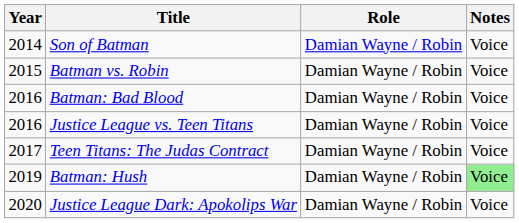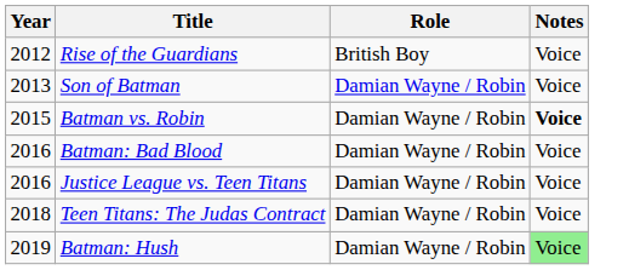 <table class="wikitable sortable">
 <tr>
 <th>Year</th>
 <th>Title</th>
 <th>Role</th>
 <th class="unsortable">Notes</th>
 </tr>
 <tr>
-<td>2014</td>
+<td>2012</td>
+<td><em><a href='#'>Rise of the Guardians</a></em></td>
+<td>British Boy</td>
+<td>Voice</td>
+</tr>
+<tr>
+<td>2013</td>
 <td><em><a href='#'>Son of Batman</a></em></td>
 <td><a href='#'>Damian Wayne / Robin</a></td>
 <td>Voice</td>
 </tr>
 <tr>
 <td>2015</td>
 <td><em><a href='#'>Batman vs. Robin</a></em></td>
 <td>Damian Wayne / Robin</td>
-<td>Voice</td>
+<td><strong>Voice</strong></td>
 </tr>
 <tr>
 <td>2016</td>
 <td><em><a href='#'>Batman: Bad Blood</a></em></td>
 <td>Damian Wayne / Robin</td>
 <td>Voice</td>
 </tr>
 <tr>
 <td>2016</td>
 <td><em><a href='#'>Justice League vs. Teen Titans</a></em></td>
 <td>Damian Wayne / Robin</td>
 <td>Voice</td>
 </tr>
 <tr>
-<td>2017</td>
+<td>2018</td>
 <td><em><a href='#'>Teen Titans: The Judas Contract</a></em></td>
 <td>Damian Wayne / Robin</td>
 <td>Voice</td>
 </tr>
 <tr>
 <td>2019</td>
 <td><em><a href='#'>Batman: Hush</a></em></td>
 <td>Damian Wayne / Robin</td>
 <td style="background: lightgreen;">Voice</td>
 </tr>
-<tr>
-<td>2020</td>
-<td><em><a href='#'>Justice League Dark: Apokolips War</a></em></td>
-<td>Damian Wayne / Robin</td>
-<td>Voice</td>
-</tr>
 </table>
